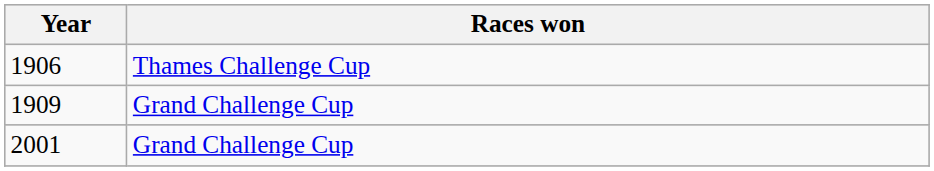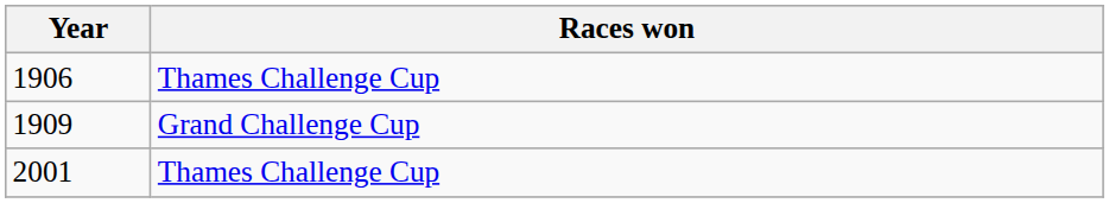 <table class="wikitable">
 <tr>
 <th width=70>Year</th>
 <th width=500>Races won</th>
 </tr>
 <tr>
 <td>1906</td>
 <td><a href='#'>Thames Challenge Cup</a></td>
 </tr>
 <tr>
 <td>1909</td>
 <td><a href='#'>Grand Challenge Cup</a></td>
 </tr>
 <tr>
 <td>2001</td>
-<td><a href='#'>Grand Challenge Cup</a></td>
+<td><a href='#'>Thames Challenge Cup</a></td>
 </tr>
 </table>
